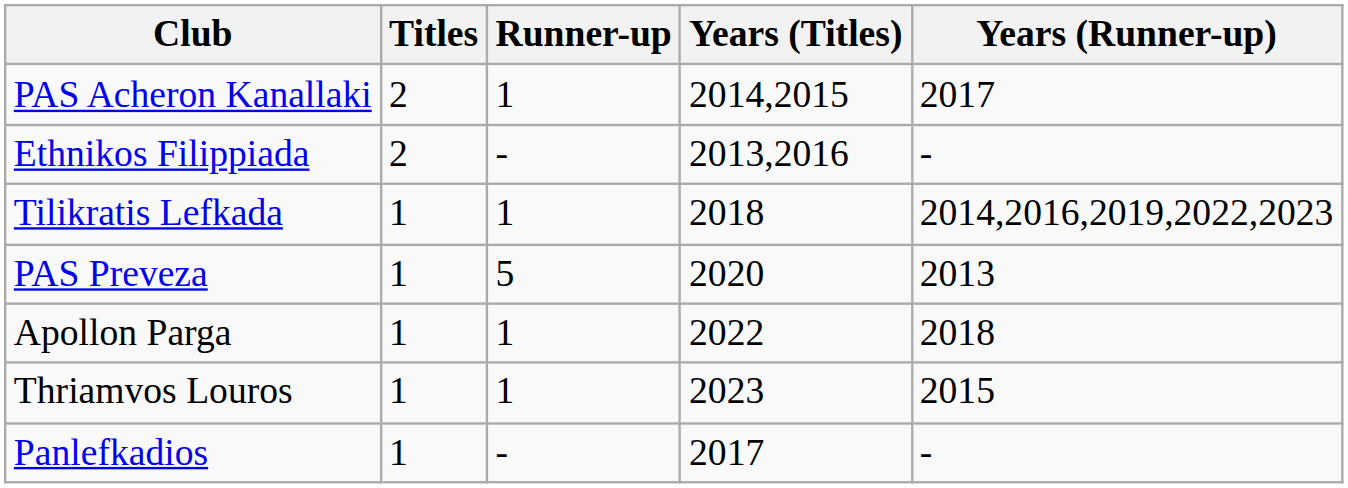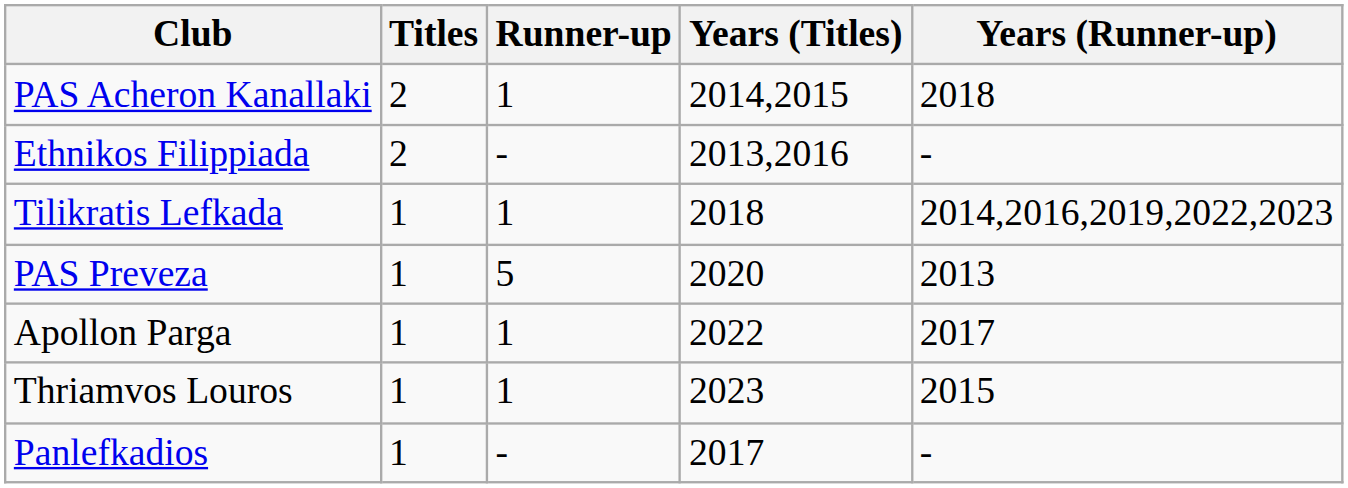 <table class="wikitable">
 <tr>
 <th>Club</th>
 <th>Titles</th>
 <th>Runner-up</th>
 <th><strong>Years (Titles)</strong></th>
 <th><strong>Years (Runner-up)</strong></th>
 </tr>
 <tr>
 <td><a href='#'>PAS Acheron Kanallaki</a></td>
 <td>2</td>
 <td>1</td>
 <td>2014,2015</td>
-<td>2017</td>
+<td>2018</td>
 </tr>
 <tr>
 <td><a href='#'>Ethnikos Filippiada</a></td>
 <td>2</td>
 <td>-</td>
 <td>2013,2016</td>
 <td>-</td>
 </tr>
 <tr>
 <td><a href='#'>Tilikratis Lefkada</a></td>
 <td>1</td>
 <td>1</td>
 <td>2018</td>
 <td>2014,2016,2019,2022,2023</td>
 </tr>
 <tr>
 <td><a href='#'>PAS Preveza</a></td>
 <td>1</td>
 <td>5</td>
 <td>2020</td>
 <td>2013</td>
 </tr>
 <tr>
 <td>Apollon Parga</td>
 <td>1</td>
 <td>1</td>
 <td>2022</td>
-<td>2018</td>
+<td>2017</td>
 </tr>
 <tr>
 <td>Thriamvos Louros</td>
 <td>1</td>
 <td>1</td>
 <td>2023</td>
 <td>2015</td>
 </tr>
 <tr>
 <td><a href='#'>Panlefkadios</a></td>
 <td>1</td>
 <td>-</td>
 <td>2017</td>
 <td>-</td>
 </tr>
 </table>
